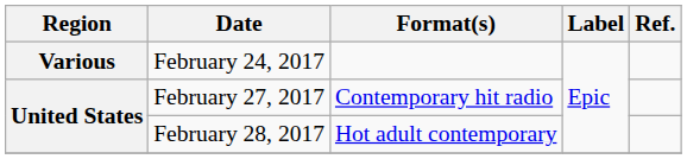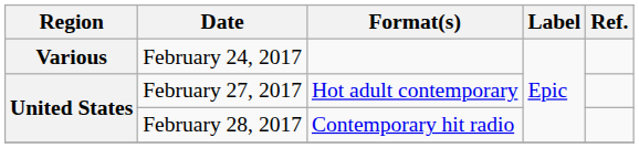 <table class="wikitable plainrowheaders">
 <tr>
 <th scope="col">Region</th>
 <th scope="col">Date</th>
 <th scope="col">Format(s)</th>
 <th scope="col">Label</th>
 <th scope="col">Ref.</th>
 </tr>
 <tr>
 <th scope="row">Various</th>
 <td>February 24, 2017</td>
 <td></td>
 <td rowspan="3"><a href='#'>Epic</a></td>
 <td align="center"></td>
 </tr>
 <tr>
 <th scope="row" rowspan="2">United States</th>
 <td>February 27, 2017</td>
-<td><a href='#'>Contemporary hit radio</a></td>
+<td><a href='#'>Hot adult contemporary</a></td>
 <td align="center"></td>
 </tr>
 <tr>
 <td>February 28, 2017</td>
-<td><a href='#'>Hot adult contemporary</a></td>
+<td><a href='#'>Contemporary hit radio</a></td>
 <td align="center"></td>
 </tr>
 <tr>
 </tr>
 </table>
